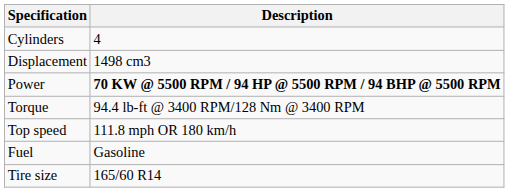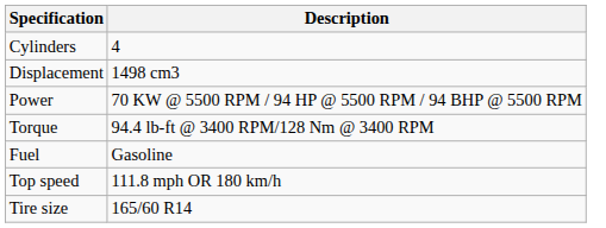 <table class="wikitable">
 <tr>
 <th>Specification</th>
 <th>Description</th>
 </tr>
 <tr>
 <td>Cylinders</td>
 <td>4</td>
 </tr>
 <tr>
 <td>Displacement</td>
 <td>1498 cm3</td>
 </tr>
 <tr>
 <td>Power</td>
-<td><strong>70 KW @ 5500 RPM / 94 HP @ 5500 RPM / 94 BHP @ 5500 RPM</strong></td>
+<td>70 KW @ 5500 RPM / 94 HP @ 5500 RPM / 94 BHP @ 5500 RPM</td>
 </tr>
 <tr>
 <td>Torque</td>
 <td>94.4 lb-ft @ 3400 RPM/128 Nm @ 3400 RPM</td>
 </tr>
 <tr>
+<td>Fuel</td>
+<td>Gasoline</td>
+</tr>
+<tr>
 <td>Top speed</td>
 <td>111.8 mph OR 180 km/h</td>
-</tr>
-<tr>
-<td>Fuel</td>
-<td>Gasoline</td>
 </tr>
 <tr>
 <td>Tire size</td>
 <td>165/60 R14</td>
 </tr>
 </table>
